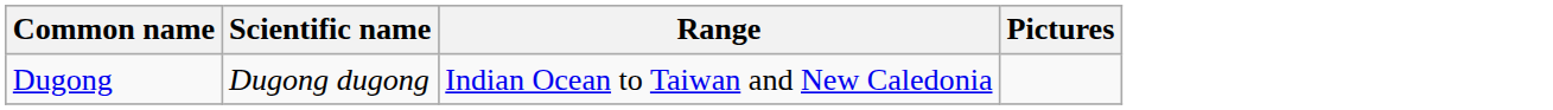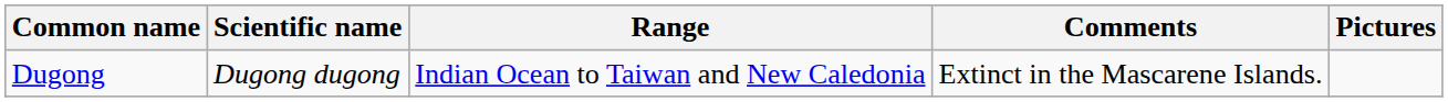 <table class="wikitable sortable">
 <tr>
 <th>Common name</th>
 <th>Scientific name</th>
 <th>Range</th>
+<th class="unsortable">Comments</th>
 <th class="unsortable">Pictures</th>
 </tr>
 <tr>
 <td><a href='#'>Dugong</a></td>
 <td><em>Dugong dugong</em></td>
 <td><a href='#'>Indian Ocean</a> to <a href='#'>Taiwan</a> and <a href='#'>New Caledonia</a></td>
+<td>Extinct in the Mascarene Islands.</td>
 <td></td>
 </tr>
 </table>
